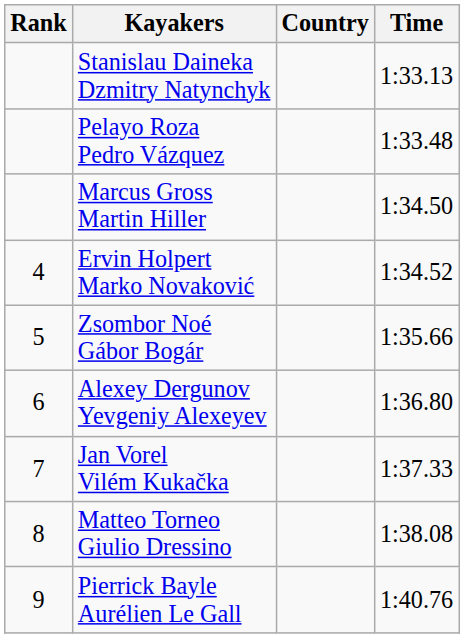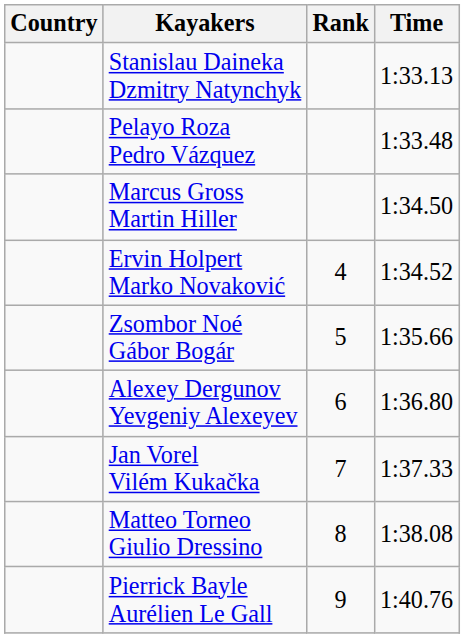 <table class="wikitable" style="text-align:center">
 <tr>
+<th>Country</th>
+<th>Kayakers</th>
 <th>Rank</th>
-<th>Kayakers</th>
-<th>Country</th>
 <th>Time</th>
 </tr>
 <tr>
+<td align="left"></td>
+<td align="left"><a href='#'>Stanislau Daineka</a><br><a href='#'>Dzmitry Natynchyk</a></td>
 <td></td>
-<td align="left"><a href='#'>Stanislau Daineka</a><br><a href='#'>Dzmitry Natynchyk</a></td>
-<td align="left"></td>
 <td>1:33.13</td>
 </tr>
 <tr>
+<td align="left"></td>
+<td align="left"><a href='#'>Pelayo Roza</a><br><a href='#'>Pedro Vázquez</a></td>
 <td></td>
-<td align="left"><a href='#'>Pelayo Roza</a><br><a href='#'>Pedro Vázquez</a></td>
-<td align="left"></td>
 <td>1:33.48</td>
 </tr>
 <tr>
+<td align="left"></td>
+<td align="left"><a href='#'>Marcus Gross</a><br><a href='#'>Martin Hiller</a></td>
 <td></td>
-<td align="left"><a href='#'>Marcus Gross</a><br><a href='#'>Martin Hiller</a></td>
-<td align="left"></td>
 <td>1:34.50</td>
 </tr>
 <tr>
+<td align="left"></td>
+<td align="left"><a href='#'>Ervin Holpert</a><br><a href='#'>Marko Novaković</a></td>
 <td>4</td>
-<td align="left"><a href='#'>Ervin Holpert</a><br><a href='#'>Marko Novaković</a></td>
-<td align="left"></td>
 <td>1:34.52</td>
 </tr>
 <tr>
+<td align="left"></td>
+<td align="left"><a href='#'>Zsombor Noé</a><br><a href='#'>Gábor Bogár</a></td>
 <td>5</td>
-<td align="left"><a href='#'>Zsombor Noé</a><br><a href='#'>Gábor Bogár</a></td>
-<td align="left"></td>
 <td>1:35.66</td>
 </tr>
 <tr>
+<td align="left"></td>
+<td align="left"><a href='#'>Alexey Dergunov</a><br><a href='#'>Yevgeniy Alexeyev</a></td>
 <td>6</td>
-<td align="left"><a href='#'>Alexey Dergunov</a><br><a href='#'>Yevgeniy Alexeyev</a></td>
-<td align="left"></td>
 <td>1:36.80</td>
 </tr>
 <tr>
+<td align="left"></td>
+<td align="left"><a href='#'>Jan Vorel</a><br><a href='#'>Vilém Kukačka</a></td>
 <td>7</td>
-<td align="left"><a href='#'>Jan Vorel</a><br><a href='#'>Vilém Kukačka</a></td>
-<td align="left"></td>
 <td>1:37.33</td>
 </tr>
 <tr>
+<td align="left"></td>
+<td align="left"><a href='#'>Matteo Torneo</a><br><a href='#'>Giulio Dressino</a></td>
 <td>8</td>
-<td align="left"><a href='#'>Matteo Torneo</a><br><a href='#'>Giulio Dressino</a></td>
-<td align="left"></td>
 <td>1:38.08</td>
 </tr>
 <tr>
+<td align="left"></td>
+<td align="left"><a href='#'>Pierrick Bayle</a><br><a href='#'>Aurélien Le Gall</a></td>
 <td>9</td>
-<td align="left"><a href='#'>Pierrick Bayle</a><br><a href='#'>Aurélien Le Gall</a></td>
-<td align="left"></td>
 <td>1:40.76</td>
 </tr>
 </table>
